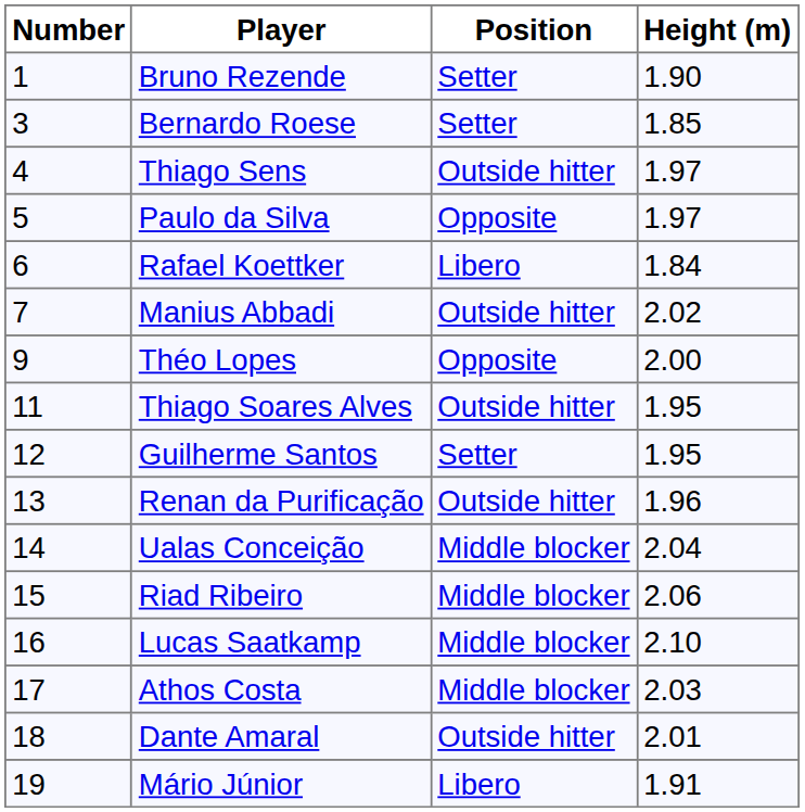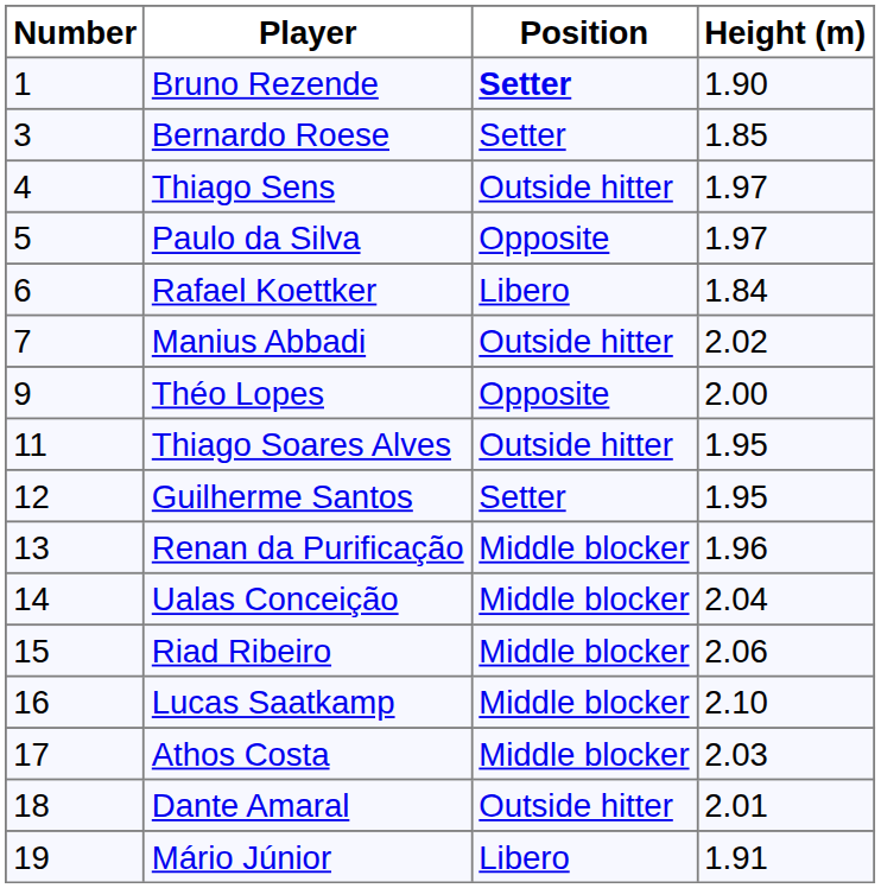 <table bgcolor="#f7f8ff" cellpadding="3" cellspacing="0" border="1" style="font-size: 95%; border: gray solid 1px; border-collapse: collapse;">
 <tr bgcolor="#FFFFFF">
 <td align=center><strong>Number</strong></td>
 <td align=center><strong>Player</strong></td>
 <td align=center><strong>Position</strong></td>
 <td align=center><strong>Height (m)</strong></td>
 </tr>
 <tr>
 <td>1</td>
 <td> <a href='#'>Bruno Rezende</a></td>
-<td><a href='#'>Setter</a></td>
+<td><strong><a href='#'>Setter</a></strong></td>
 <td>1.90</td>
 </tr>
 <tr>
 <td>3</td>
 <td> <a href='#'>Bernardo Roese</a></td>
 <td><a href='#'>Setter</a></td>
 <td>1.85</td>
 </tr>
 <tr>
 <td>4</td>
 <td> <a href='#'>Thiago Sens</a></td>
 <td><a href='#'>Outside hitter</a></td>
 <td>1.97</td>
 </tr>
 <tr>
 <td>5</td>
 <td> <a href='#'>Paulo da Silva</a></td>
 <td><a href='#'>Opposite</a></td>
 <td>1.97</td>
 </tr>
 <tr>
 <td>6</td>
 <td> <a href='#'>Rafael Koettker</a></td>
 <td><a href='#'>Libero</a></td>
 <td>1.84</td>
 </tr>
 <tr>
 <td>7</td>
 <td> <a href='#'>Manius Abbadi</a></td>
 <td><a href='#'>Outside hitter</a></td>
 <td>2.02</td>
 </tr>
 <tr>
 <td>9</td>
 <td> <a href='#'>Théo Lopes</a></td>
 <td><a href='#'>Opposite</a></td>
 <td>2.00</td>
 </tr>
 <tr>
 <td>11</td>
 <td> <a href='#'>Thiago Soares Alves</a></td>
 <td><a href='#'>Outside hitter</a></td>
 <td>1.95</td>
 </tr>
 <tr>
 <td>12</td>
 <td> <a href='#'>Guilherme Santos</a></td>
 <td><a href='#'>Setter</a></td>
 <td>1.95</td>
 </tr>
 <tr>
 <td>13</td>
 <td> <a href='#'>Renan da Purificação</a></td>
-<td><a href='#'>Outside hitter</a></td>
+<td><a href='#'>Middle blocker</a></td>
 <td>1.96</td>
 </tr>
 <tr>
 <td>14</td>
 <td> <a href='#'>Ualas Conceição</a></td>
 <td><a href='#'>Middle blocker</a></td>
 <td>2.04</td>
 </tr>
 <tr>
 <td>15</td>
 <td> <a href='#'>Riad Ribeiro</a></td>
 <td><a href='#'>Middle blocker</a></td>
 <td>2.06</td>
 </tr>
 <tr>
 <td>16</td>
 <td> <a href='#'>Lucas Saatkamp</a></td>
 <td><a href='#'>Middle blocker</a></td>
 <td>2.10</td>
 </tr>
 <tr>
 <td>17</td>
 <td> <a href='#'>Athos Costa</a></td>
 <td><a href='#'>Middle blocker</a></td>
 <td>2.03</td>
 </tr>
 <tr>
 <td>18</td>
 <td> <a href='#'>Dante Amaral</a></td>
 <td><a href='#'>Outside hitter</a></td>
 <td>2.01</td>
 </tr>
 <tr>
 <td>19</td>
 <td> <a href='#'>Mário Júnior</a></td>
 <td><a href='#'>Libero</a></td>
 <td>1.91</td>
 </tr>
 </table>
